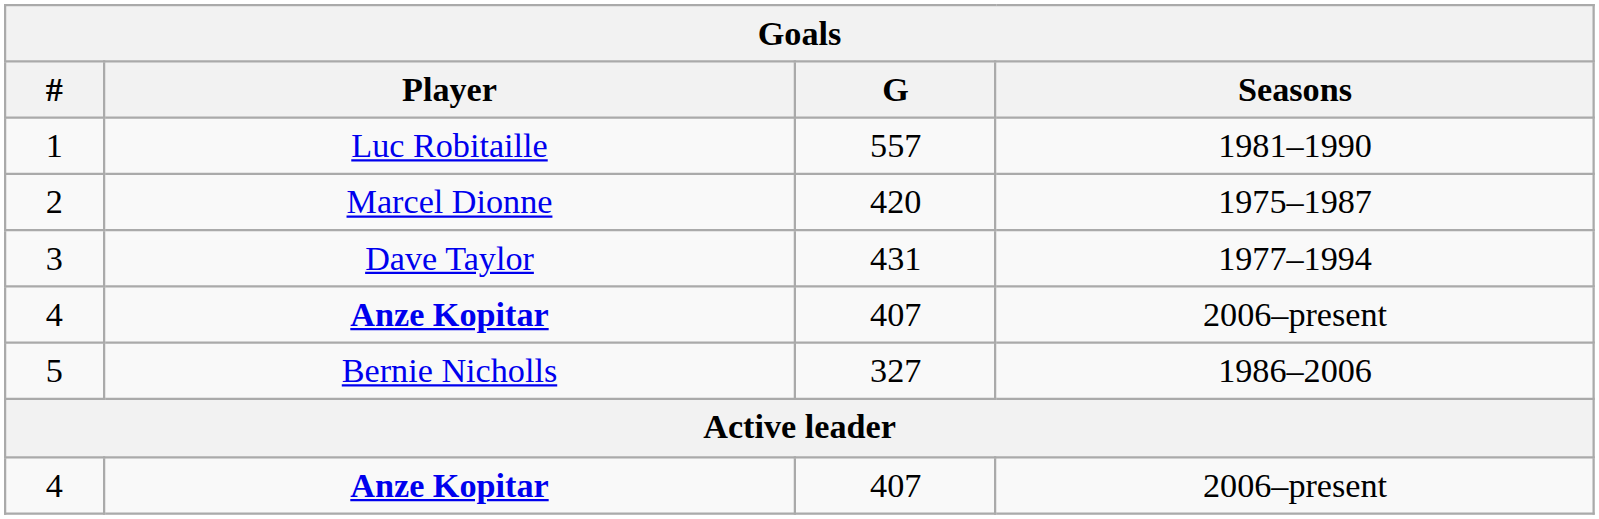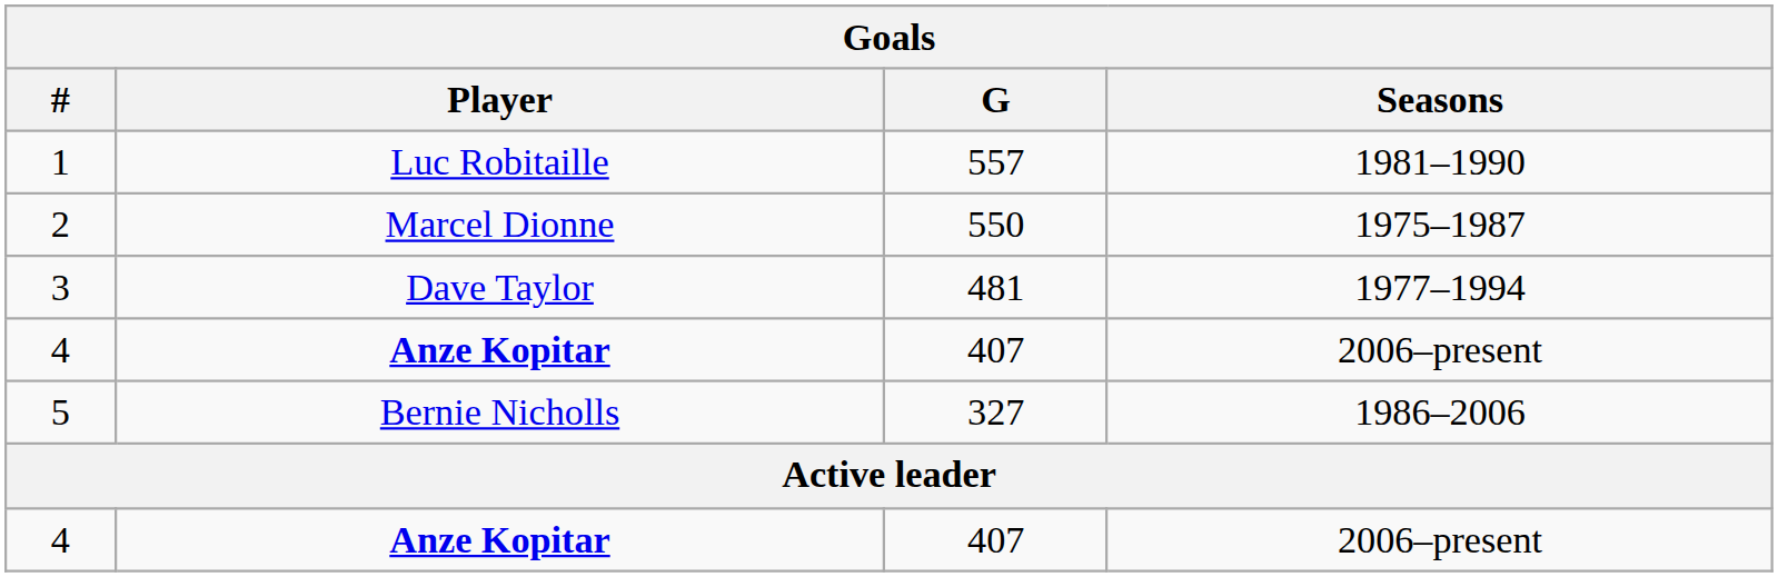 <table class="wikitable" style="text-align: center; font-size: 95%" width="80%">
 <tr>
 <th colspan="4">Goals</th>
 </tr>
 <tr>
 <th>#</th>
 <th>Player</th>
 <th>G</th>
 <th>Seasons</th>
 </tr>
 <tr>
 <td>1</td>
 <td><a href='#'>Luc Robitaille</a></td>
 <td>557</td>
 <td>1981–1990</td>
 </tr>
 <tr>
 <td>2</td>
 <td><a href='#'>Marcel Dionne</a></td>
-<td>420</td>
+<td>550</td>
 <td>1975–1987</td>
 </tr>
 <tr>
 <td>3</td>
 <td><a href='#'>Dave Taylor</a></td>
-<td>431</td>
+<td>481</td>
 <td>1977–1994</td>
 </tr>
 <tr>
 <td>4</td>
 <td><strong><a href='#'>Anze Kopitar</a></strong></td>
 <td>407</td>
 <td>2006–present</td>
 </tr>
 <tr>
 <td>5</td>
 <td><a href='#'>Bernie Nicholls</a></td>
 <td>327</td>
 <td>1986–2006</td>
 </tr>
 <tr>
 <th colspan="4">Active leader</th>
 </tr>
 <tr>
 <td>4</td>
 <td><strong><a href='#'>Anze Kopitar</a></strong></td>
 <td>407</td>
 <td>2006–present</td>
 </tr>
 </table>
